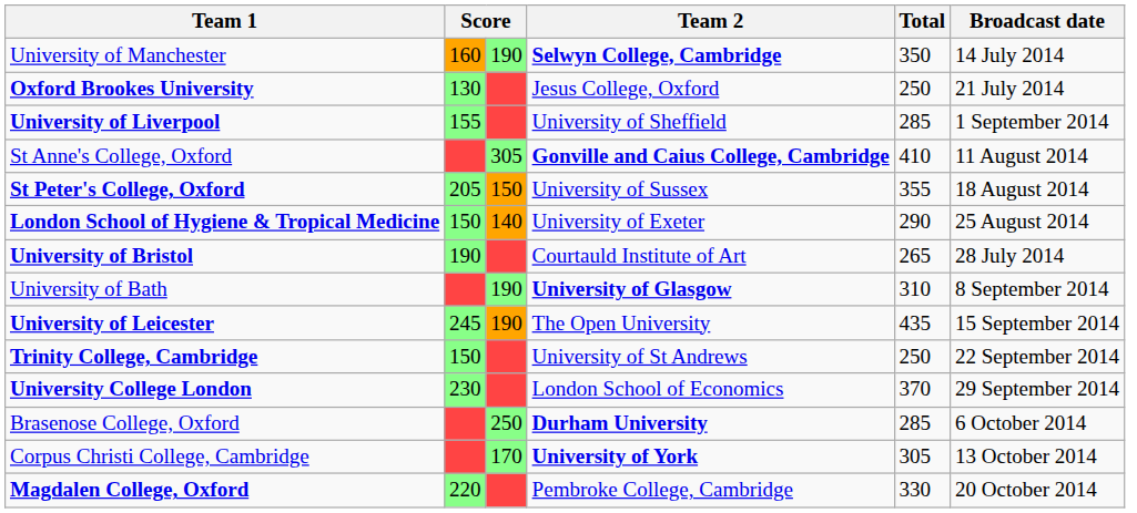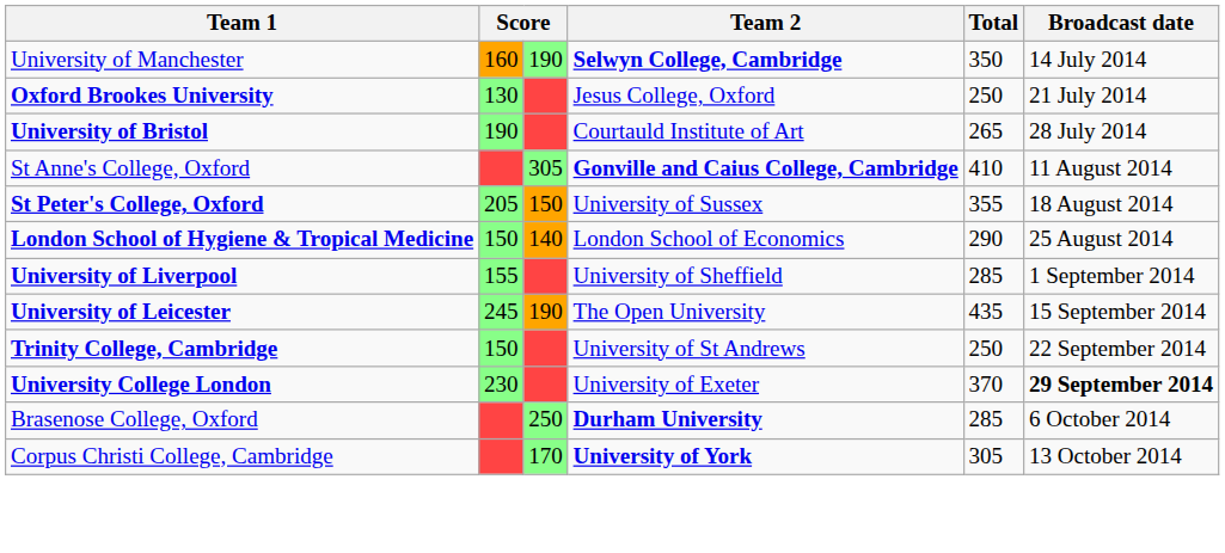 <table class="wikitable">
 <tr>
 <th>Team 1</th>
 <th colspan=2>Score</th>
 <th>Team 2</th>
 <th>Total</th>
 <th>Broadcast date</th>
 </tr>
 <tr>
 <td><a href='#'>University of Manchester</a></td>
 <td style="background:orange">160</td>
 <td style="background:#88ff88">190</td>
 <td><strong><a href='#'>Selwyn College, Cambridge</a></strong></td>
 <td>350</td>
 <td>14 July 2014</td>
 </tr>
 <tr>
 <td><strong><a href='#'>Oxford Brookes University</a></strong></td>
 <td style="background:#88ff88">130</td>
 <td style="background:#f44;"></td>
 <td><a href='#'>Jesus College, Oxford</a></td>
 <td>250</td>
 <td>21 July 2014</td>
 </tr>
 <tr>
-<td><strong><a href='#'>University of Liverpool</a></strong></td>
-<td style="background:#88ff88">155</td>
+<td><strong><a href='#'>University of Bristol</a></strong></td>
+<td style="background:#88ff88">190</td>
 <td style="background:#f44;"></td>
-<td><a href='#'>University of Sheffield</a></td>
-<td>285</td>
-<td>1 September 2014</td>
+<td><a href='#'>Courtauld Institute of Art</a></td>
+<td>265</td>
+<td>28 July 2014</td>
 </tr>
 <tr>
 <td><a href='#'>St Anne's College, Oxford</a></td>
 <td style="background:#f44;"></td>
 <td style="background:#88ff88">305</td>
 <td><strong><a href='#'>Gonville and Caius College, Cambridge</a></strong></td>
 <td>410</td>
 <td>11 August 2014</td>
 </tr>
 <tr>
 <td><strong><a href='#'>St Peter's College, Oxford</a></strong></td>
 <td style="background:#88ff88">205</td>
 <td style="background:orange">150</td>
 <td><a href='#'>University of Sussex</a></td>
 <td>355</td>
 <td>18 August 2014</td>
 </tr>
 <tr>
 <td><strong><a href='#'>London School of Hygiene & Tropical Medicine</a></strong></td>
 <td style="background:#88ff88">150</td>
 <td style="background:orange">140</td>
-<td><a href='#'>University of Exeter</a></td>
+<td><a href='#'>London School of Economics</a></td>
 <td>290</td>
 <td>25 August 2014</td>
 </tr>
 <tr>
-<td><strong><a href='#'>University of Bristol</a></strong></td>
-<td style="background:#88ff88">190</td>
+<td><strong><a href='#'>University of Liverpool</a></strong></td>
+<td style="background:#88ff88">155</td>
 <td style="background:#f44;"></td>
-<td><a href='#'>Courtauld Institute of Art</a></td>
-<td>265</td>
-<td>28 July 2014</td>
-</tr>
-<tr>
-<td><a href='#'>University of Bath</a></td>
-<td style="background:#f44;"></td>
-<td style="background:#88ff88">190</td>
-<td><strong><a href='#'>University of Glasgow</a></strong></td>
-<td>310</td>
-<td>8 September 2014</td>
+<td><a href='#'>University of Sheffield</a></td>
+<td>285</td>
+<td>1 September 2014</td>
 </tr>
 <tr>
 <td><strong><a href='#'>University of Leicester</a></strong></td>
 <td style="background:#88ff88">245</td>
 <td style="background:orange">190</td>
 <td><a href='#'>The Open University</a></td>
 <td>435</td>
 <td>15 September 2014</td>
 </tr>
 <tr>
 <td><strong><a href='#'>Trinity College, Cambridge</a></strong></td>
 <td style="background:#88ff88">150</td>
 <td style="background:#f44;"></td>
 <td><a href='#'>University of St Andrews</a></td>
 <td>250</td>
 <td>22 September 2014</td>
 </tr>
 <tr>
 <td><strong><a href='#'>University College London</a></strong></td>
 <td style="background:#88ff88">230</td>
 <td style="background:#f44;"></td>
-<td><a href='#'>London School of Economics</a></td>
+<td><a href='#'>University of Exeter</a></td>
 <td>370</td>
-<td>29 September 2014</td>
+<td><strong>29 September 2014</strong></td>
 </tr>
 <tr>
 <td><a href='#'>Brasenose College, Oxford</a></td>
 <td style="background:#f44;"></td>
 <td style="background:#88ff88">250</td>
 <td><strong><a href='#'>Durham University</a></strong></td>
 <td>285</td>
 <td>6 October 2014</td>
 </tr>
 <tr>
 <td><a href='#'>Corpus Christi College, Cambridge</a></td>
 <td style="background:#f44;"></td>
 <td style="background:#88ff88">170</td>
 <td><strong><a href='#'>University of York</a></strong></td>
 <td>305</td>
 <td>13 October 2014</td>
 </tr>
-<tr>
-<td><strong><a href='#'>Magdalen College, Oxford</a></strong></td>
-<td style="background:#88ff88">220</td>
-<td style="background:#f44;"></td>
-<td><a href='#'>Pembroke College, Cambridge</a></td>
-<td>330</td>
-<td>20 October 2014</td>
-</tr>
 </table>
